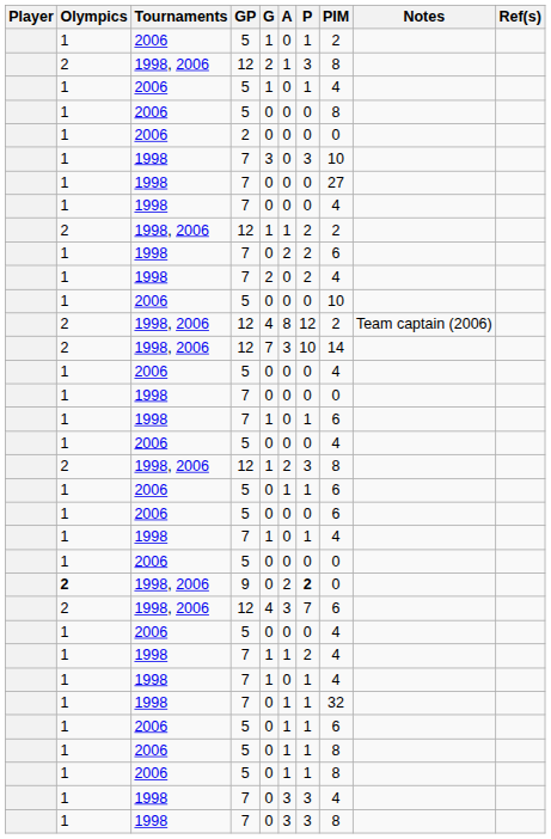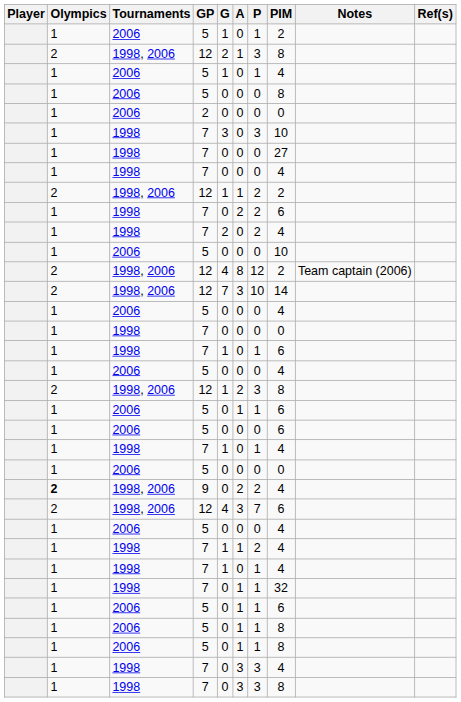 <table class="wikitable sortable plainrowheaders" style="text-align:center;">
 <tr>
 <th scope="col">Player</th>
 <th scope="col">Olympics</th>
 <th scope="col">Tournaments</th>
 <th scope="col">GP</th>
 <th scope="col">G</th>
 <th scope="col">A</th>
 <th scope="col">P</th>
 <th scope="col">PIM</th>
 <th scope="col">Notes</th>
 <th scope="col" class="unsortable">Ref(s)</th>
 </tr>
 <tr>
 <th scope="row"></th>
 <td align=left>1</td>
 <td align=left><a href='#'>2006</a></td>
 <td>5</td>
 <td>1</td>
 <td>0</td>
 <td>1</td>
 <td>2</td>
 <td align=left></td>
 <td align=center></td>
 </tr>
 <tr>
 <th scope="row"></th>
 <td align=left>2</td>
 <td align=left><a href='#'>1998</a>, <a href='#'>2006</a></td>
 <td>12</td>
 <td>2</td>
 <td>1</td>
 <td>3</td>
 <td>8</td>
 <td align=left></td>
 <td align=center></td>
 </tr>
 <tr>
 <th scope="row"></th>
 <td align=left>1</td>
 <td align=left><a href='#'>2006</a></td>
 <td>5</td>
 <td>1</td>
 <td>0</td>
 <td>1</td>
 <td>4</td>
 <td align=left></td>
 <td align=center></td>
 </tr>
 <tr>
 <th scope="row"></th>
 <td align=left>1</td>
 <td align=left><a href='#'>2006</a></td>
 <td>5</td>
 <td>0</td>
 <td>0</td>
 <td>0</td>
 <td>8</td>
 <td align=left></td>
 <td align=center></td>
 </tr>
 <tr>
 <th scope="row"></th>
 <td align=left>1</td>
 <td align=left><a href='#'>2006</a></td>
 <td>2</td>
 <td>0</td>
 <td>0</td>
 <td>0</td>
 <td>0</td>
 <td align=left></td>
 <td align=center></td>
 </tr>
 <tr>
 <th scope="row"></th>
 <td align=left>1</td>
 <td align=left><a href='#'>1998</a></td>
 <td>7</td>
 <td>3</td>
 <td>0</td>
 <td>3</td>
 <td>10</td>
 <td align=left></td>
 <td align=center></td>
 </tr>
 <tr>
 <th scope="row"></th>
 <td align=left>1</td>
 <td align=left><a href='#'>1998</a></td>
 <td>7</td>
 <td>0</td>
 <td>0</td>
 <td>0</td>
 <td>27</td>
 <td align=left></td>
 <td align=center></td>
 </tr>
 <tr>
 <th scope="row"></th>
 <td align=left>1</td>
 <td align=left><a href='#'>1998</a></td>
 <td>7</td>
 <td>0</td>
 <td>0</td>
 <td>0</td>
 <td>4</td>
 <td align=left></td>
 <td align=center></td>
 </tr>
 <tr>
 <th scope="row"></th>
 <td align=left>2</td>
 <td align=left><a href='#'>1998</a>, <a href='#'>2006</a></td>
 <td>12</td>
 <td>1</td>
 <td>1</td>
 <td>2</td>
 <td>2</td>
 <td align=left></td>
 <td align=center></td>
 </tr>
 <tr>
 <th scope="row"></th>
 <td align=left>1</td>
 <td align=left><a href='#'>1998</a></td>
 <td>7</td>
 <td>0</td>
 <td>2</td>
 <td>2</td>
 <td>6</td>
 <td align=left></td>
 <td align=center></td>
 </tr>
 <tr>
 <th scope="row"></th>
 <td align=left>1</td>
 <td align=left><a href='#'>1998</a></td>
 <td>7</td>
 <td>2</td>
 <td>0</td>
 <td>2</td>
 <td>4</td>
 <td align=left></td>
 <td align=center></td>
 </tr>
 <tr>
 <th scope="row"></th>
 <td align=left>1</td>
 <td align=left><a href='#'>2006</a></td>
 <td>5</td>
 <td>0</td>
 <td>0</td>
 <td>0</td>
 <td>10</td>
 <td align=left></td>
 <td align=center></td>
 </tr>
 <tr>
 <th scope="row"></th>
 <td align=left>2</td>
 <td align=left><a href='#'>1998</a>, <a href='#'>2006</a></td>
 <td>12</td>
 <td>4</td>
 <td>8</td>
 <td>12</td>
 <td>2</td>
 <td align=left>Team captain (2006)</td>
 <td align=center></td>
 </tr>
 <tr>
 <th scope="row"></th>
 <td align=left>2</td>
 <td align=left><a href='#'>1998</a>, <a href='#'>2006</a></td>
 <td>12</td>
 <td>7</td>
 <td>3</td>
 <td>10</td>
 <td>14</td>
 <td align=left></td>
 <td align=center></td>
 </tr>
 <tr>
 <th scope="row"></th>
 <td align=left>1</td>
 <td align=left><a href='#'>2006</a></td>
 <td>5</td>
 <td>0</td>
 <td>0</td>
 <td>0</td>
 <td>4</td>
 <td align=left></td>
 <td align=center></td>
 </tr>
 <tr>
 <th scope="row"></th>
 <td align=left>1</td>
 <td align=left><a href='#'>1998</a></td>
 <td>7</td>
 <td>0</td>
 <td>0</td>
 <td>0</td>
 <td>0</td>
 <td align=left></td>
 <td align=center></td>
 </tr>
 <tr>
 <th scope="row"></th>
 <td align=left>1</td>
 <td align=left><a href='#'>1998</a></td>
 <td>7</td>
 <td>1</td>
 <td>0</td>
 <td>1</td>
 <td>6</td>
 <td align=left></td>
 <td align=center></td>
 </tr>
 <tr>
 <th scope="row"></th>
 <td align=left>1</td>
 <td align=left><a href='#'>2006</a></td>
 <td>5</td>
 <td>0</td>
 <td>0</td>
 <td>0</td>
 <td>4</td>
 <td align=left></td>
 <td align=center></td>
 </tr>
 <tr>
 <th scope="row"></th>
 <td align=left>2</td>
 <td align=left><a href='#'>1998</a>, <a href='#'>2006</a></td>
 <td>12</td>
 <td>1</td>
 <td>2</td>
 <td>3</td>
 <td>8</td>
 <td align=left></td>
 <td align=center></td>
 </tr>
 <tr>
 <th scope="row"></th>
 <td align=left>1</td>
 <td align=left><a href='#'>2006</a></td>
 <td>5</td>
 <td>0</td>
 <td>1</td>
 <td>1</td>
 <td>6</td>
 <td align=left></td>
 <td align=center></td>
 </tr>
 <tr>
 <th scope="row"></th>
 <td align=left>1</td>
 <td align=left><a href='#'>2006</a></td>
 <td>5</td>
 <td>0</td>
 <td>0</td>
 <td>0</td>
 <td>6</td>
 <td align=left></td>
 <td align=center></td>
 </tr>
 <tr>
 <th scope="row"></th>
 <td align=left>1</td>
 <td align=left><a href='#'>1998</a></td>
 <td>7</td>
 <td>1</td>
 <td>0</td>
 <td>1</td>
 <td>4</td>
 <td align=left></td>
 <td align=center></td>
 </tr>
 <tr>
 <th scope="row"></th>
 <td align=left>1</td>
 <td align=left><a href='#'>2006</a></td>
 <td>5</td>
 <td>0</td>
 <td>0</td>
 <td>0</td>
 <td>0</td>
 <td align=left></td>
 <td align=center></td>
 </tr>
 <tr>
 <th scope="row"></th>
 <td align=left><strong>2</strong></td>
 <td align=left><a href='#'>1998</a>, <a href='#'>2006</a></td>
 <td>9</td>
 <td>0</td>
 <td>2</td>
-<td><strong>2</strong></td>
-<td>0</td>
+<td>2</td>
+<td>4</td>
 <td align=left></td>
 <td align=center></td>
 </tr>
 <tr>
 <th scope="row"></th>
 <td align=left>2</td>
 <td align=left><a href='#'>1998</a>, <a href='#'>2006</a></td>
 <td>12</td>
 <td>4</td>
 <td>3</td>
 <td>7</td>
 <td>6</td>
 <td align=left></td>
 <td align=center></td>
 </tr>
 <tr>
 <th scope="row"></th>
 <td align=left>1</td>
 <td align=left><a href='#'>2006</a></td>
 <td>5</td>
 <td>0</td>
 <td>0</td>
 <td>0</td>
 <td>4</td>
 <td align=left></td>
 <td align=center></td>
 </tr>
 <tr>
 <th scope="row"></th>
 <td align=left>1</td>
 <td align=left><a href='#'>1998</a></td>
 <td>7</td>
 <td>1</td>
 <td>1</td>
 <td>2</td>
 <td>4</td>
 <td align=left></td>
 <td align=center></td>
 </tr>
 <tr>
 <th scope="row"></th>
 <td align=left>1</td>
 <td align=left><a href='#'>1998</a></td>
 <td>7</td>
 <td>1</td>
 <td>0</td>
 <td>1</td>
 <td>4</td>
 <td align=left></td>
 <td align=center></td>
 </tr>
 <tr>
 <th scope="row"></th>
 <td align=left>1</td>
 <td align=left><a href='#'>1998</a></td>
 <td>7</td>
 <td>0</td>
 <td>1</td>
 <td>1</td>
 <td>32</td>
 <td align=left></td>
 <td align=center></td>
 </tr>
 <tr>
 <th scope="row"></th>
 <td align=left>1</td>
 <td align=left><a href='#'>2006</a></td>
 <td>5</td>
 <td>0</td>
 <td>1</td>
 <td>1</td>
 <td>6</td>
 <td align=left></td>
 <td align=center></td>
 </tr>
 <tr>
 <th scope="row"></th>
 <td align=left>1</td>
 <td align=left><a href='#'>2006</a></td>
 <td>5</td>
 <td>0</td>
 <td>1</td>
 <td>1</td>
 <td>8</td>
 <td align=left></td>
 <td align=center></td>
 </tr>
 <tr>
 <th scope="row"></th>
 <td align=left>1</td>
 <td align=left><a href='#'>2006</a></td>
 <td>5</td>
 <td>0</td>
 <td>1</td>
 <td>1</td>
 <td>8</td>
 <td align=left></td>
 <td align=center></td>
 </tr>
 <tr>
 <th scope="row"></th>
 <td align=left>1</td>
 <td align=left><a href='#'>1998</a></td>
 <td>7</td>
 <td>0</td>
 <td>3</td>
 <td>3</td>
 <td>4</td>
 <td align=left></td>
 <td align=center></td>
 </tr>
 <tr>
 <th scope="row"></th>
 <td align=left>1</td>
 <td align=left><a href='#'>1998</a></td>
 <td>7</td>
 <td>0</td>
 <td>3</td>
 <td>3</td>
 <td>8</td>
 <td align=left></td>
 <td align=center></td>
 </tr>
 </table>
